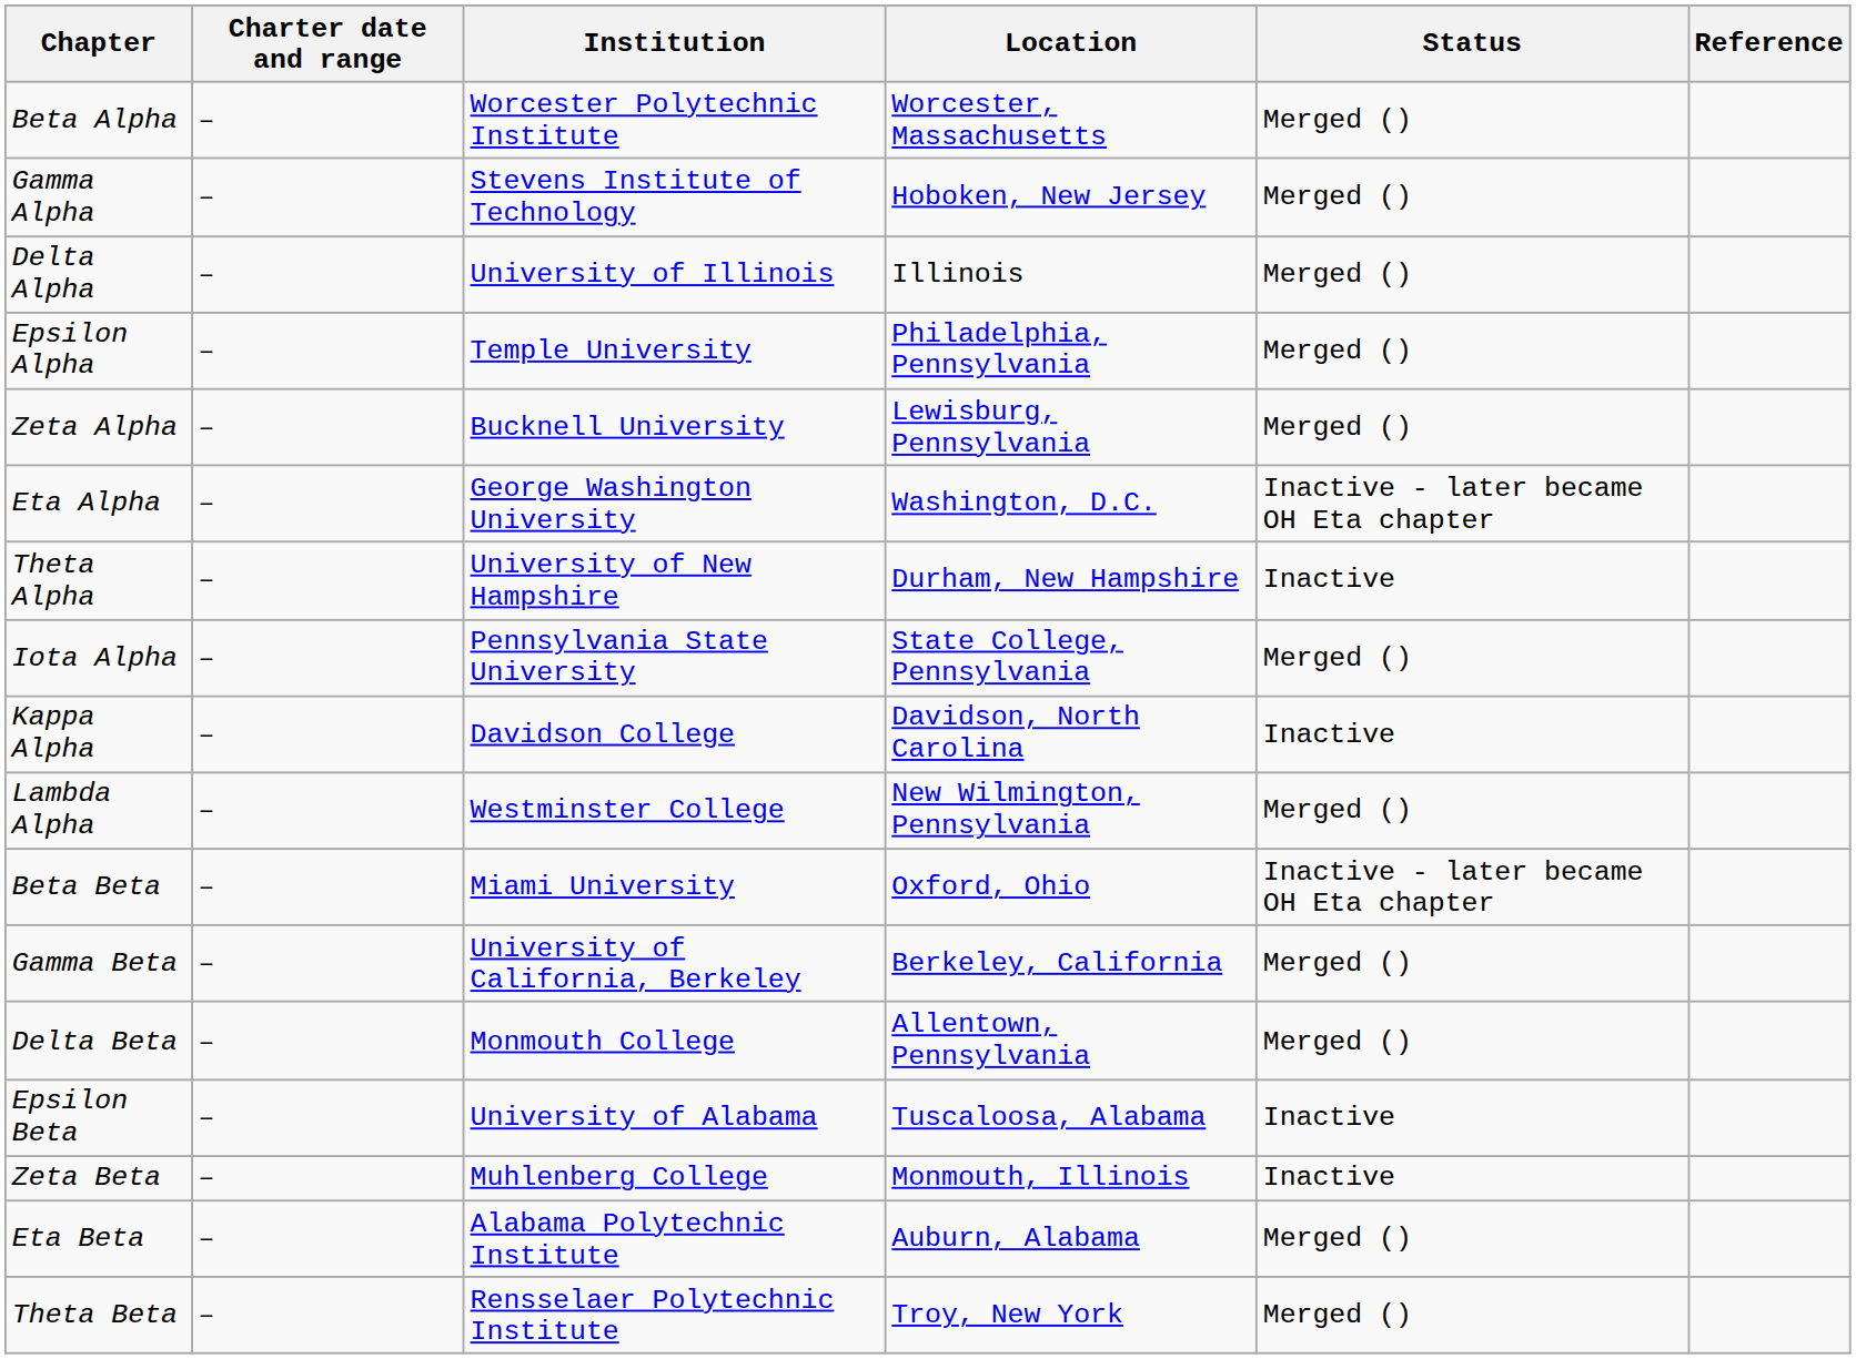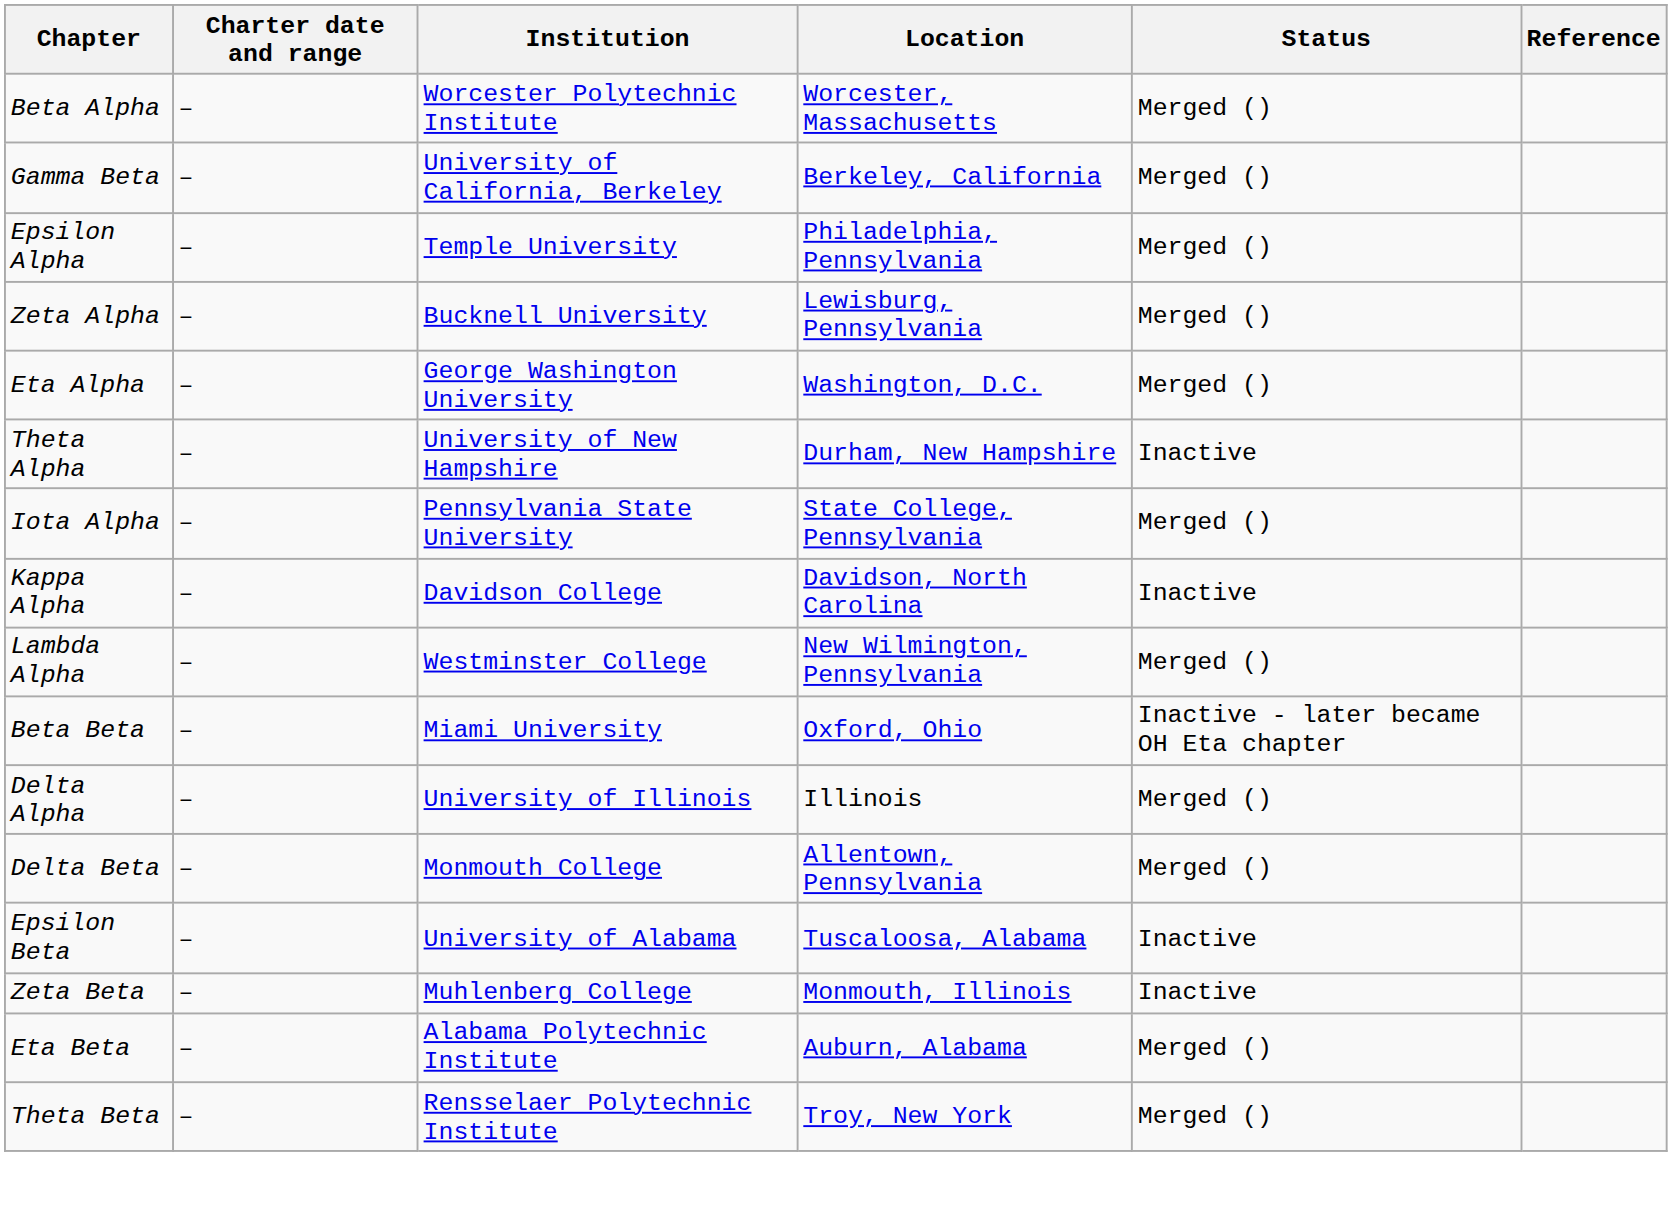 <table class="sortable wikitable">
 <tr>
 <th>Chapter</th>
 <th>Charter date and range</th>
 <th>Institution</th>
 <th>Location</th>
 <th>Status</th>
 <th>Reference</th>
 </tr>
 <tr>
 <td><em>Beta Alpha</em></td>
 <td> – </td>
 <td><a href='#'>Worcester Polytechnic Institute</a></td>
 <td><a href='#'>Worcester, Massachusetts</a></td>
 <td>Merged (<strong></strong>)</td>
 <td></td>
 </tr>
 <tr>
-<td><em>Gamma Alpha</em></td>
+<td><em>Gamma Beta</em></td>
 <td> – </td>
-<td><a href='#'>Stevens Institute of Technology</a></td>
-<td><a href='#'>Hoboken, New Jersey</a></td>
-<td>Merged (<strong></strong>)</td>
-<td></td>
-</tr>
-<tr>
-<td><em>Delta Alpha</em></td>
-<td> – </td>
-<td><a href='#'>University of Illinois</a></td>
-<td>Illinois</td>
+<td><a href='#'>University of California, Berkeley</a></td>
+<td><a href='#'>Berkeley, California</a></td>
 <td>Merged (<strong></strong>)</td>
 <td></td>
 </tr>
 <tr>
 <td><em>Epsilon Alpha</em></td>
 <td> – </td>
 <td><a href='#'>Temple University</a></td>
 <td><a href='#'>Philadelphia, Pennsylvania</a></td>
 <td>Merged (<strong></strong>)</td>
 <td></td>
 </tr>
 <tr>
 <td><em>Zeta Alpha</em></td>
 <td> – </td>
 <td><a href='#'>Bucknell University</a></td>
 <td><a href='#'>Lewisburg, Pennsylvania</a></td>
 <td>Merged (<strong></strong>)</td>
 <td></td>
 </tr>
 <tr>
 <td><em>Eta Alpha</em></td>
 <td> – </td>
 <td><a href='#'>George Washington University</a></td>
 <td><a href='#'>Washington, D.C.</a></td>
-<td>Inactive - later became OH Eta chapter <strong></strong></td>
+<td>Merged (<strong></strong>)</td>
 <td></td>
 </tr>
 <tr>
 <td><em>Theta Alpha</em></td>
 <td> – </td>
 <td><a href='#'>University of New Hampshire</a></td>
 <td><a href='#'>Durham, New Hampshire</a></td>
 <td>Inactive</td>
 <td></td>
 </tr>
 <tr>
 <td><em>Iota Alpha</em></td>
 <td> – </td>
 <td><a href='#'>Pennsylvania State University</a></td>
 <td><a href='#'>State College, Pennsylvania</a></td>
 <td>Merged (<strong></strong>)</td>
 <td></td>
 </tr>
 <tr>
 <td><em>Kappa Alpha</em></td>
 <td> – </td>
 <td><a href='#'>Davidson College</a></td>
 <td><a href='#'>Davidson, North Carolina</a></td>
 <td>Inactive</td>
 <td></td>
 </tr>
 <tr>
 <td><em>Lambda Alpha</em></td>
 <td> – </td>
 <td><a href='#'>Westminster College</a></td>
 <td><a href='#'>New Wilmington, Pennsylvania</a></td>
 <td>Merged (<strong></strong>)</td>
 <td></td>
 </tr>
 <tr>
 <td><em>Beta Beta</em></td>
 <td>–</td>
 <td><a href='#'>Miami University</a></td>
 <td><a href='#'>Oxford, Ohio</a></td>
 <td>Inactive - later became OH Eta chapter <strong></strong></td>
 <td></td>
 </tr>
 <tr>
-<td><em>Gamma Beta</em></td>
+<td><em>Delta Alpha</em></td>
 <td> – </td>
-<td><a href='#'>University of California, Berkeley</a></td>
-<td><a href='#'>Berkeley, California</a></td>
+<td><a href='#'>University of Illinois</a></td>
+<td>Illinois</td>
 <td>Merged (<strong></strong>)</td>
 <td></td>
 </tr>
 <tr>
 <td><em>Delta Beta</em></td>
 <td> – </td>
 <td><a href='#'>Monmouth College</a></td>
 <td><a href='#'>Allentown, Pennsylvania</a></td>
 <td>Merged (<strong></strong>)</td>
 <td></td>
 </tr>
 <tr>
 <td><em>Epsilon Beta</em></td>
 <td> – </td>
 <td><a href='#'>University of Alabama</a></td>
 <td><a href='#'>Tuscaloosa, Alabama</a></td>
 <td>Inactive</td>
 <td></td>
 </tr>
 <tr>
 <td><em>Zeta Beta</em></td>
 <td> – </td>
 <td><a href='#'>Muhlenberg College</a></td>
 <td><a href='#'>Monmouth, Illinois</a></td>
 <td>Inactive</td>
 <td></td>
 </tr>
 <tr>
 <td><em>Eta Beta</em></td>
 <td> – </td>
 <td><a href='#'>Alabama Polytechnic Institute</a></td>
 <td><a href='#'>Auburn, Alabama</a></td>
 <td>Merged (<strong></strong>)</td>
 <td></td>
 </tr>
 <tr>
 <td><em>Theta Beta</em></td>
 <td> – </td>
 <td><a href='#'>Rensselaer Polytechnic Institute</a></td>
 <td><a href='#'>Troy, New York</a></td>
 <td>Merged (<strong></strong>)</td>
 <td></td>
 </tr>
 </table>
